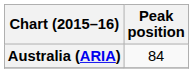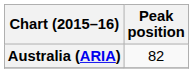 <table class="wikitable sortable plainrowheaders" style="text-align:center;">
 <tr>
 <th>Chart (2015–16)</th>
 <th>Peak<br>position</th>
 </tr>
 <tr>
 <th scope="row">Australia (<a href='#'>ARIA</a>)</th>
-<td>84</td>
+<td>82</td>
 </tr>
 <tr>
 </tr>
 <tr>
 </tr>
 <tr>
 </tr>
 <tr>
 </tr>
 <tr>
 </tr>
 </table>
